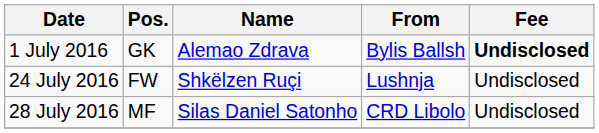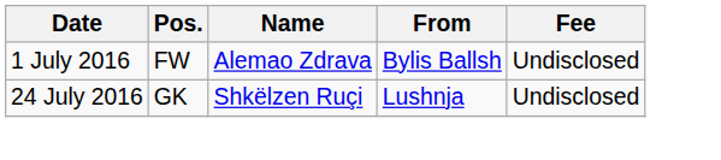 <table class="wikitable">
 <tr>
 <th>Date</th>
 <th>Pos.</th>
 <th>Name</th>
 <th>From</th>
 <th>Fee</th>
 </tr>
 <tr>
 <td>1 July 2016</td>
-<td>GK</td>
+<td>FW</td>
 <td> <a href='#'>Alemao Zdrava</a></td>
 <td> <a href='#'>Bylis Ballsh</a></td>
-<td><strong>Undisclosed </strong></td>
+<td>Undisclosed </td>
 </tr>
 <tr>
 <td>24 July 2016</td>
-<td>FW</td>
+<td>GK</td>
 <td> <a href='#'>Shkëlzen Ruçi</a></td>
 <td> <a href='#'>Lushnja</a></td>
 <td>Undisclosed </td>
 </tr>
 <tr>
-<td>28 July 2016</td>
-<td>MF</td>
-<td> <a href='#'>Silas Daniel Satonho</a></td>
-<td> <a href='#'>CRD Libolo</a></td>
-<td>Undisclosed </td>
-</tr>
-<tr>
 </tr>
 </table>
